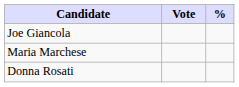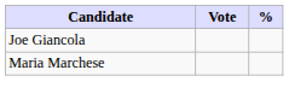 <table class="wikitable">
 <tr>
 <th style="background:#ddf; width:200px;">Candidate</th>
 <th style="background:#ddf; width:50px;">Vote</th>
 <th style="background:#ddf; width:30px;">%</th>
 </tr>
 <tr>
 <td>Joe Giancola</td>
 <td></td>
 <td></td>
 </tr>
 <tr>
 <td>Maria Marchese</td>
 <td></td>
 <td></td>
 </tr>
-<tr>
-<td>Donna Rosati</td>
-<td></td>
-<td></td>
-</tr>
 </table>
